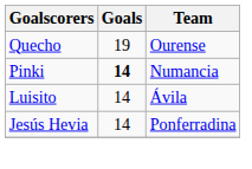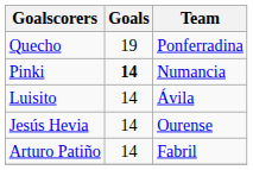 <table class="wikitable sortable">
 <tr>
 <th>Goalscorers</th>
 <th>Goals</th>
 <th>Team</th>
 </tr>
 <tr>
 <td> <a href='#'>Quecho</a></td>
 <td style="text-align:center;">19</td>
-<td><a href='#'>Ourense</a></td>
+<td><a href='#'>Ponferradina</a></td>
 </tr>
 <tr>
 <td> <a href='#'>Pinki</a></td>
 <td style="text-align:center;"><strong>14</strong></td>
 <td><a href='#'>Numancia</a></td>
 </tr>
 <tr>
 <td> <a href='#'>Luisito</a></td>
 <td style="text-align:center;">14</td>
 <td><a href='#'>Ávila</a></td>
 </tr>
 <tr>
 <td> <a href='#'>Jesús Hevia</a></td>
 <td style="text-align:center;">14</td>
-<td><a href='#'>Ponferradina</a></td>
+<td><a href='#'>Ourense</a></td>
+</tr>
+<tr>
+<td> <a href='#'>Arturo Patiño</a></td>
+<td style="text-align:center;">14</td>
+<td><a href='#'>Fabril</a></td>
 </tr>
 <tr>
 </tr>
 </table>
